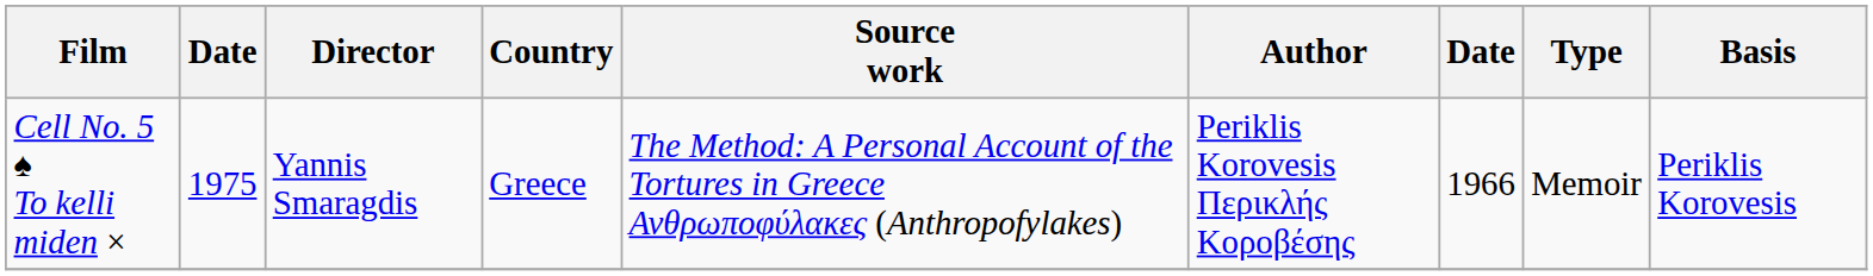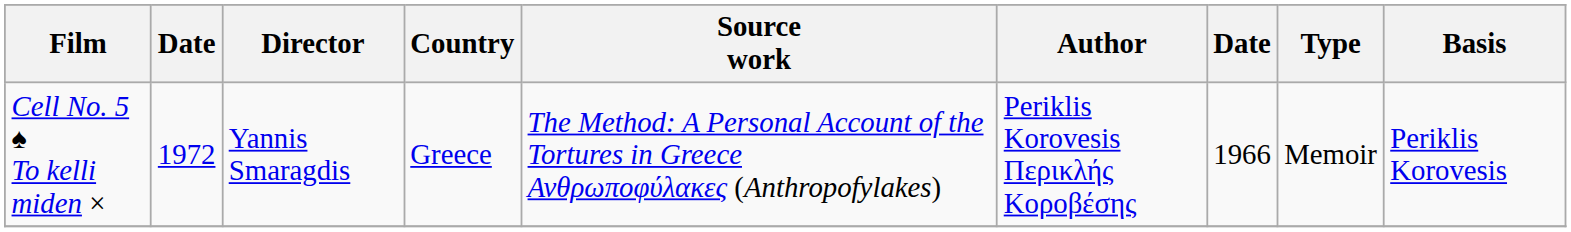 <table class="wikitable">
 <tr>
 <th>Film</th>
 <th>Date</th>
 <th>Director</th>
 <th>Country</th>
 <th>Source<br>work</th>
 <th>Author</th>
 <th>Date</th>
 <th>Type</th>
 <th>Basis</th>
 </tr>
 <tr>
 <td><em><a href='#'>Cell No. 5</a></em> ♠<br><em><a href='#'>To kelli miden</a></em> ×</td>
-<td><a href='#'>1975</a></td>
+<td><a href='#'>1972</a></td>
 <td><a href='#'>Yannis Smaragdis</a></td>
 <td><a href='#'>Greece</a></td>
 <td><em><a href='#'>The Method: A Personal Account of the Tortures in Greece</a></em><br><em><a href='#'>Ανθρωποφύλακες</a></em> (<em>Anthropofylakes</em>)</td>
 <td><a href='#'>Periklis Korovesis</a><br><a href='#'>Περικλής Κοροβέσης</a></td>
 <td>1966</td>
 <td>Memoir</td>
 <td><a href='#'>Periklis Korovesis</a></td>
 </tr>
 <tr>
 </tr>
 </table>
